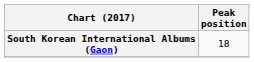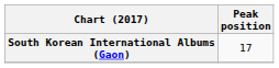 <table class="wikitable sortable plainrowheaders" style="text-align:center">
 <tr>
 <th scope="col" style="width:20em;">Chart (2017)</th>
 <th scope="col">Peak<br>position</th>
 </tr>
 <tr>
 <th scope="row">South Korean International Albums (<a href='#'>Gaon</a>)</th>
-<td>18</td>
+<td>17</td>
 </tr>
 <tr>
 </tr>
 </table>
